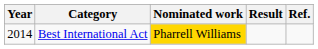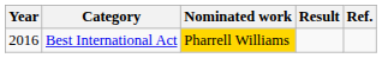 <table class="wikitable">
 <tr>
 <th>Year</th>
 <th>Category</th>
 <th>Nominated work</th>
 <th>Result</th>
 <th>Ref.</th>
 </tr>
 <tr>
-<td>2014</td>
+<td>2016</td>
 <td><a href='#'>Best International Act</a></td>
 <td style="background: gold;">Pharrell Williams</td>
 <td></td>
 <td align="center"></td>
 </tr>
 </table>
